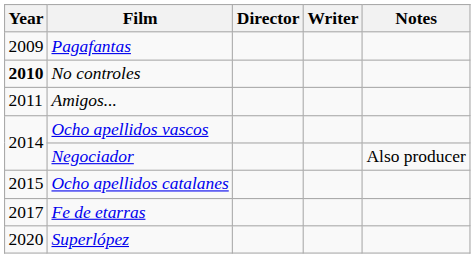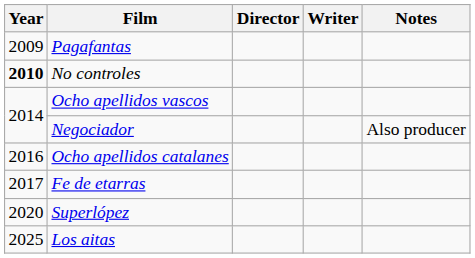 <table class="wikitable sortable">
 <tr>
 <th>Year</th>
 <th>Film</th>
 <th>Director</th>
 <th>Writer</th>
 <th>Notes</th>
 </tr>
 <tr>
 <td>2009</td>
 <td><em><a href='#'>Pagafantas</a></em></td>
 <td></td>
 <td></td>
 <td></td>
 </tr>
 <tr>
 <td><strong>2010</strong></td>
 <td><em>No controles</em></td>
 <td></td>
 <td></td>
 <td></td>
 </tr>
 <tr>
-<td>2011</td>
-<td><em>Amigos...</em></td>
-<td></td>
-<td></td>
-<td></td>
-</tr>
-<tr>
 <td rowspan=2>2014</td>
 <td><em> <a href='#'>Ocho apellidos vascos</a></em></td>
 <td></td>
 <td></td>
 <td></td>
 </tr>
 <tr>
 <td><em><a href='#'>Negociador</a></em></td>
 <td></td>
 <td></td>
 <td>Also producer</td>
 </tr>
 <tr>
-<td>2015</td>
+<td>2016</td>
 <td><em><a href='#'>Ocho apellidos catalanes</a></em></td>
 <td></td>
 <td></td>
 <td></td>
 </tr>
 <tr>
 <td>2017</td>
 <td><a href='#'><em>Fe de etarras</em></a></td>
 <td></td>
 <td></td>
 <td></td>
 </tr>
 <tr>
 <td>2020</td>
 <td><em><a href='#'>Superlópez</a></em></td>
 <td></td>
 <td></td>
 <td></td>
 </tr>
+<tr>
+<td>2025</td>
+<td><em><a href='#'>Los aitas</a></em></td>
+<td></td>
+<td></td>
+<td></td>
+</tr>
 </table>
